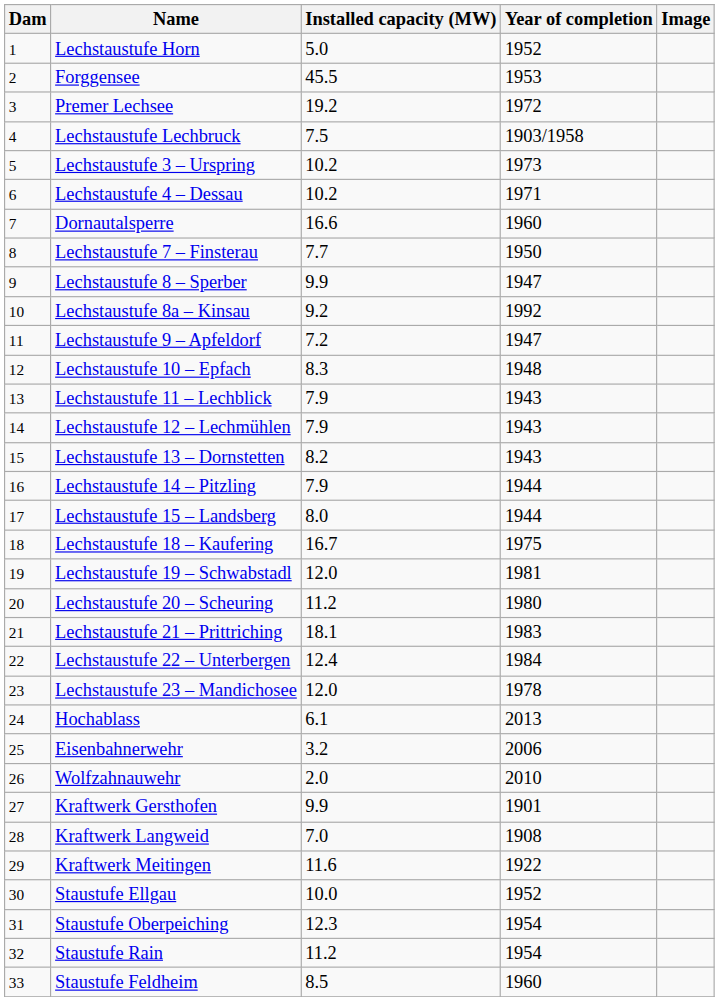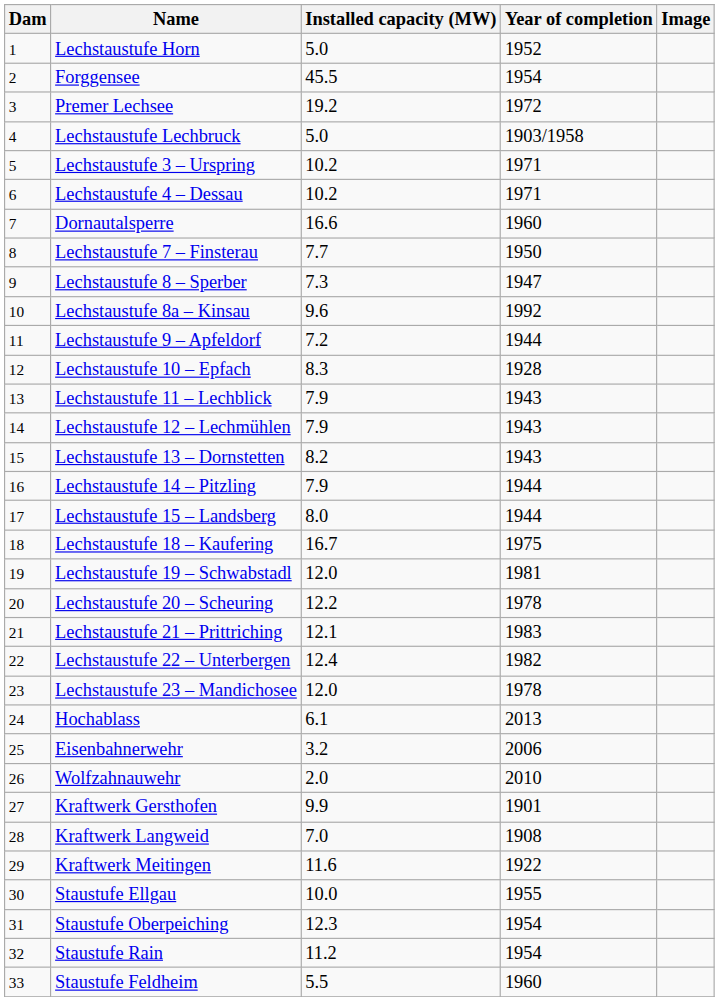 <table class="wikitable sortable">
 <tr>
 <th>Dam</th>
 <th>Name</th>
 <th>Installed capacity (MW)</th>
 <th>Year of completion</th>
 <th>Image</th>
 </tr>
 <tr>
 <td><small>1</small></td>
 <td><a href='#'>Lechstaustufe Horn</a></td>
 <td>5.0</td>
 <td>1952</td>
 <td></td>
 </tr>
 <tr>
 <td><small>2</small></td>
 <td><a href='#'>Forggensee</a></td>
 <td>45.5</td>
-<td>1953</td>
+<td>1954</td>
 <td></td>
 </tr>
 <tr>
 <td><small>3</small></td>
 <td><a href='#'>Premer Lechsee</a></td>
 <td>19.2</td>
 <td>1972</td>
 <td></td>
 </tr>
 <tr>
 <td><small>4</small></td>
 <td><a href='#'>Lechstaustufe Lechbruck</a></td>
-<td>7.5</td>
+<td>5.0</td>
 <td>1903/1958</td>
 <td></td>
 </tr>
 <tr>
 <td><small>5</small></td>
 <td><a href='#'>Lechstaustufe 3 – Urspring</a></td>
 <td>10.2</td>
-<td>1973</td>
+<td>1971</td>
 <td></td>
 </tr>
 <tr>
 <td><small>6</small></td>
 <td><a href='#'>Lechstaustufe 4 – Dessau</a></td>
 <td>10.2</td>
 <td>1971</td>
 <td></td>
 </tr>
 <tr>
 <td><small>7</small></td>
 <td><a href='#'>Dornautalsperre</a></td>
 <td>16.6</td>
 <td>1960</td>
 <td></td>
 </tr>
 <tr>
 <td><small>8</small></td>
 <td><a href='#'>Lechstaustufe 7 – Finsterau</a></td>
 <td>7.7</td>
 <td>1950</td>
 <td></td>
 </tr>
 <tr>
 <td><small>9</small></td>
 <td><a href='#'>Lechstaustufe 8 – Sperber</a></td>
-<td>9.9</td>
+<td>7.3</td>
 <td>1947</td>
 <td></td>
 </tr>
 <tr |}>
 <td><small>10</small></td>
 <td><a href='#'>Lechstaustufe 8a – Kinsau</a></td>
-<td>9.2</td>
+<td>9.6</td>
 <td>1992</td>
 <td></td>
 </tr>
 <tr |}>
 <td><small>11</small></td>
 <td><a href='#'>Lechstaustufe 9 – Apfeldorf</a></td>
 <td>7.2</td>
-<td>1947</td>
+<td>1944</td>
 <td></td>
 </tr>
 <tr |}>
 <td><small>12</small></td>
 <td><a href='#'>Lechstaustufe 10 – Epfach</a></td>
 <td>8.3</td>
-<td>1948</td>
+<td>1928</td>
 <td></td>
 </tr>
 <tr |}>
 <td><small>13</small></td>
 <td><a href='#'>Lechstaustufe 11 – Lechblick</a></td>
 <td>7.9</td>
 <td>1943</td>
 <td></td>
 </tr>
 <tr |}>
 <td><small>14</small></td>
 <td><a href='#'>Lechstaustufe 12 – Lechmühlen</a></td>
 <td>7.9</td>
 <td>1943</td>
 <td></td>
 </tr>
 <tr |}>
 <td><small>15</small></td>
 <td><a href='#'>Lechstaustufe 13 – Dornstetten</a></td>
 <td>8.2</td>
 <td>1943</td>
 <td></td>
 </tr>
 <tr |}>
 <td><small>16</small></td>
 <td><a href='#'>Lechstaustufe 14 – Pitzling</a></td>
 <td>7.9</td>
 <td>1944</td>
 <td></td>
 </tr>
 <tr |}>
 <td><small>17</small></td>
 <td><a href='#'>Lechstaustufe 15 – Landsberg</a></td>
 <td>8.0</td>
 <td>1944</td>
 <td></td>
 </tr>
 <tr |}>
 <td><small>18</small></td>
 <td><a href='#'>Lechstaustufe 18 – Kaufering</a></td>
 <td>16.7</td>
 <td>1975</td>
 <td></td>
 </tr>
 <tr |}>
 <td><small>19</small></td>
 <td><a href='#'>Lechstaustufe 19 – Schwabstadl</a></td>
 <td>12.0</td>
 <td>1981</td>
 <td></td>
 </tr>
 <tr |}>
 <td><small>20</small></td>
 <td><a href='#'>Lechstaustufe 20 – Scheuring</a></td>
-<td>11.2</td>
-<td>1980</td>
+<td>12.2</td>
+<td>1978</td>
 <td></td>
 </tr>
 <tr |}>
 <td><small>21</small></td>
 <td><a href='#'>Lechstaustufe 21 – Prittriching</a></td>
-<td>18.1</td>
+<td>12.1</td>
 <td>1983</td>
 <td></td>
 </tr>
 <tr |}>
 <td><small>22</small></td>
 <td><a href='#'>Lechstaustufe 22 – Unterbergen</a></td>
 <td>12.4</td>
-<td>1984</td>
+<td>1982</td>
 <td></td>
 </tr>
 <tr |}>
 <td><small>23</small></td>
 <td><a href='#'>Lechstaustufe 23 – Mandichosee</a></td>
 <td>12.0</td>
 <td>1978</td>
 <td></td>
 </tr>
 <tr |}>
 <td><small>24</small></td>
 <td><a href='#'>Hochablass</a></td>
 <td>6.1</td>
 <td>2013</td>
 <td></td>
 </tr>
 <tr |}>
 <td><small>25</small></td>
 <td><a href='#'>Eisenbahnerwehr</a></td>
 <td>3.2</td>
 <td>2006</td>
 <td></td>
 </tr>
 <tr |}>
 <td><small>26</small></td>
 <td><a href='#'>Wolfzahnauwehr</a></td>
 <td>2.0</td>
 <td>2010</td>
 <td></td>
 </tr>
 <tr |}>
 <td><small>27</small></td>
 <td><a href='#'>Kraftwerk Gersthofen</a></td>
 <td>9.9</td>
 <td>1901</td>
 <td></td>
 </tr>
 <tr |}>
 <td><small>28</small></td>
 <td><a href='#'>Kraftwerk Langweid</a></td>
 <td>7.0</td>
 <td>1908</td>
 <td></td>
 </tr>
 <tr |}>
 <td><small>29</small></td>
 <td><a href='#'>Kraftwerk Meitingen</a></td>
 <td>11.6</td>
 <td>1922</td>
 <td></td>
 </tr>
 <tr |}>
 <td><small>30</small></td>
 <td><a href='#'>Staustufe Ellgau</a></td>
 <td>10.0</td>
-<td>1952</td>
+<td>1955</td>
 <td></td>
 </tr>
 <tr |}>
 <td><small>31</small></td>
 <td><a href='#'>Staustufe Oberpeiching</a></td>
 <td>12.3</td>
 <td>1954</td>
 <td></td>
 </tr>
 <tr |}>
 <td><small>32</small></td>
 <td><a href='#'>Staustufe Rain</a></td>
 <td>11.2</td>
 <td>1954</td>
 <td></td>
 </tr>
 <tr |}>
 <td><small>33</small></td>
 <td><a href='#'>Staustufe Feldheim</a></td>
-<td>8.5</td>
+<td>5.5</td>
 <td>1960</td>
 <td></td>
 </tr>
 <tr>
 </tr>
 </table>
